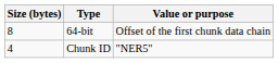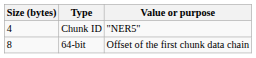 <table class="wikitable">
 <tr>
 <th>Size (bytes)</th>
 <th>Type</th>
 <th>Value or purpose</th>
 </tr>
 <tr>
+<td>4</td>
+<td>Chunk ID</td>
+<td>"NER5"</td>
+</tr>
+<tr>
 <td>8</td>
 <td>64-bit</td>
 <td>Offset of the first chunk data chain</td>
 </tr>
-<tr>
-<td>4</td>
-<td>Chunk ID</td>
-<td>"NER5"</td>
-</tr>
 </table>
